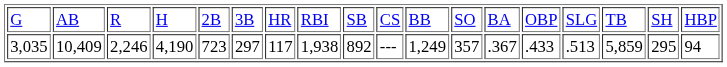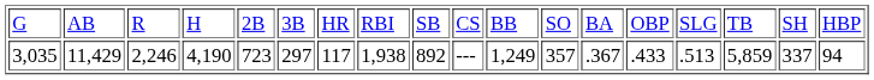 <table border="1" cellpadding="2">
 <tr>
 <td><a href='#'>G</a></td>
 <td><a href='#'>AB</a></td>
 <td><a href='#'>R</a></td>
 <td><a href='#'>H</a></td>
 <td><a href='#'>2B</a></td>
 <td><a href='#'>3B</a></td>
 <td><a href='#'>HR</a></td>
 <td><a href='#'>RBI</a></td>
 <td><a href='#'>SB</a></td>
 <td><a href='#'>CS</a></td>
 <td><a href='#'>BB</a></td>
 <td><a href='#'>SO</a></td>
 <td><a href='#'>BA</a></td>
 <td><a href='#'>OBP</a></td>
 <td><a href='#'>SLG</a></td>
 <td><a href='#'>TB</a></td>
 <td><a href='#'>SH</a></td>
 <td><a href='#'>HBP</a></td>
 </tr>
 <tr>
 <td>3,035</td>
-<td>10,409</td>
+<td>11,429</td>
 <td>2,246</td>
 <td>4,190</td>
 <td>723</td>
 <td>297</td>
 <td>117</td>
 <td>1,938</td>
 <td>892</td>
 <td>---</td>
 <td>1,249</td>
 <td>357</td>
 <td>.367</td>
 <td>.433</td>
 <td>.513</td>
 <td>5,859</td>
-<td>295</td>
+<td>337</td>
 <td>94</td>
 </tr>
 </table>
